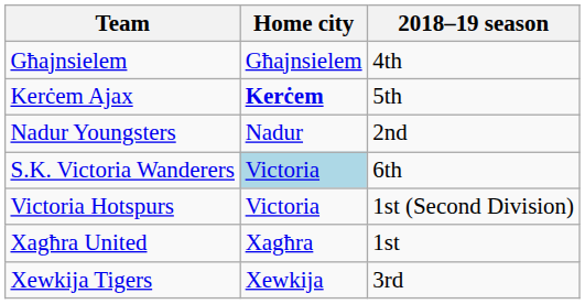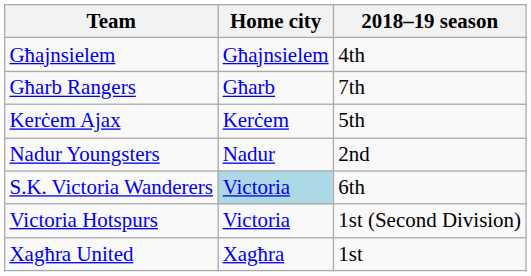 <table class="wikitable sortable">
 <tr>
 <th>Team</th>
 <th>Home city</th>
 <th>2018–19 season</th>
 </tr>
 <tr>
 <td><a href='#'>Għajnsielem</a></td>
 <td><a href='#'>Għajnsielem</a></td>
 <td>4th</td>
 </tr>
 <tr>
+<td><a href='#'>Għarb Rangers</a></td>
+<td><a href='#'>Għarb</a></td>
+<td>7th</td>
+</tr>
+<tr>
 <td><a href='#'>Kerċem Ajax</a></td>
-<td><strong><a href='#'>Kerċem</a></strong></td>
+<td><a href='#'>Kerċem</a></td>
 <td>5th</td>
 </tr>
 <tr>
 <td><a href='#'>Nadur Youngsters</a></td>
 <td><a href='#'>Nadur</a></td>
 <td>2nd</td>
 </tr>
 <tr>
 <td><a href='#'>S.K. Victoria Wanderers</a></td>
 <td style="background: lightblue;"><a href='#'>Victoria</a></td>
 <td>6th</td>
 </tr>
 <tr>
 <td><a href='#'>Victoria Hotspurs</a></td>
 <td><a href='#'>Victoria</a></td>
 <td>1st (Second Division)</td>
 </tr>
 <tr>
 <td><a href='#'>Xagħra United</a></td>
 <td><a href='#'>Xagħra</a></td>
 <td>1st</td>
 </tr>
-<tr>
-<td><a href='#'>Xewkija Tigers</a></td>
-<td><a href='#'>Xewkija</a></td>
-<td>3rd</td>
-</tr>
 </table>
